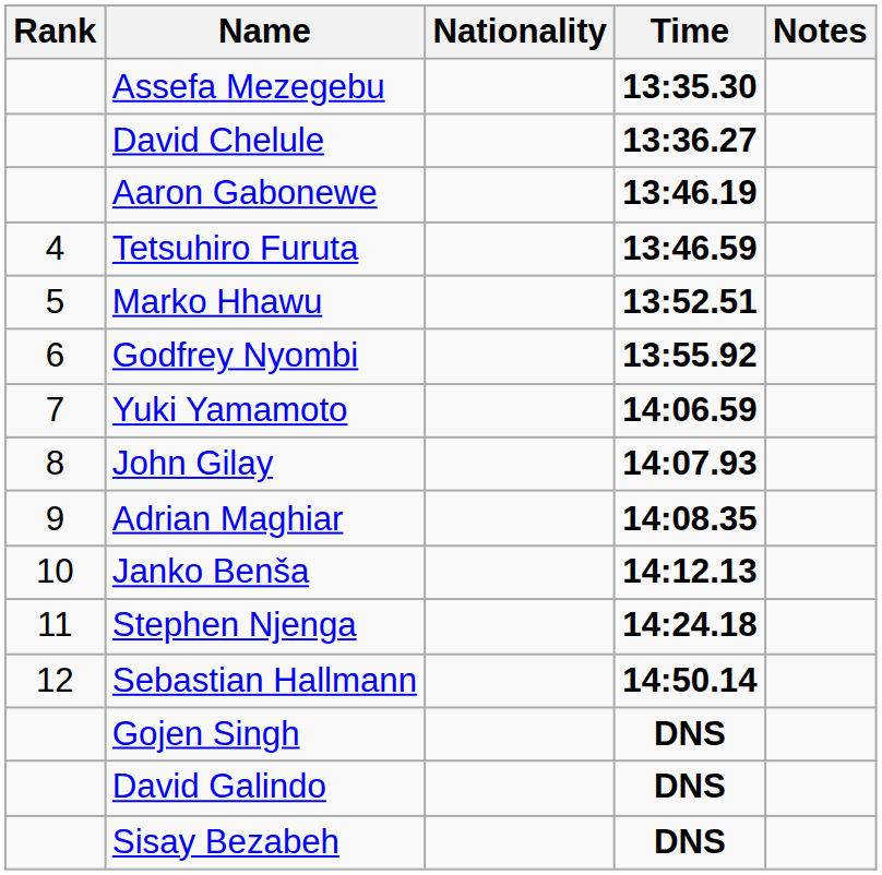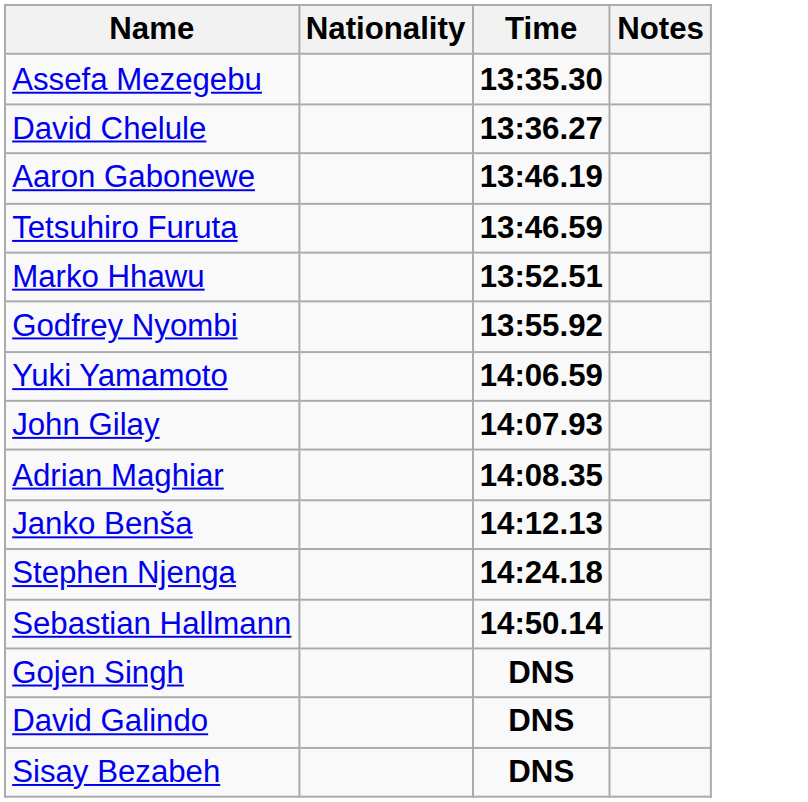 <table class="wikitable sortable" style="text-align:center">
 <tr>
-<th>Rank</th>
 <th>Name</th>
 <th>Nationality</th>
 <th>Time</th>
 <th>Notes</th>
 </tr>
 <tr>
-<td></td>
 <td align=left><a href='#'>Assefa Mezegebu</a></td>
 <td align=left></td>
 <td><strong>13:35.30</strong></td>
 <td></td>
 </tr>
 <tr>
-<td></td>
 <td align=left><a href='#'>David Chelule</a></td>
 <td align=left></td>
 <td><strong>13:36.27</strong></td>
 <td></td>
 </tr>
 <tr>
-<td></td>
 <td align=left><a href='#'>Aaron Gabonewe</a></td>
 <td align=left></td>
 <td><strong>13:46.19</strong></td>
 <td></td>
 </tr>
 <tr>
-<td>4</td>
 <td align=left><a href='#'>Tetsuhiro Furuta</a></td>
 <td align=left></td>
 <td><strong>13:46.59</strong></td>
 <td></td>
 </tr>
 <tr>
-<td>5</td>
 <td align=left><a href='#'>Marko Hhawu</a></td>
 <td align=left></td>
 <td><strong>13:52.51</strong></td>
 <td></td>
 </tr>
 <tr>
-<td>6</td>
 <td align=left><a href='#'>Godfrey Nyombi</a></td>
 <td align=left></td>
 <td><strong>13:55.92</strong></td>
 <td></td>
 </tr>
 <tr>
-<td>7</td>
 <td align=left><a href='#'>Yuki Yamamoto</a></td>
 <td align=left></td>
 <td><strong>14:06.59</strong></td>
 <td></td>
 </tr>
 <tr>
-<td>8</td>
 <td align=left><a href='#'>John Gilay</a></td>
 <td align=left></td>
 <td><strong>14:07.93</strong></td>
 <td></td>
 </tr>
 <tr>
-<td>9</td>
 <td align=left><a href='#'>Adrian Maghiar</a></td>
 <td align=left></td>
 <td><strong>14:08.35</strong></td>
 <td></td>
 </tr>
 <tr>
-<td>10</td>
 <td align=left><a href='#'>Janko Benša</a></td>
 <td align=left></td>
 <td><strong>14:12.13</strong></td>
 <td></td>
 </tr>
 <tr>
-<td>11</td>
 <td align=left><a href='#'>Stephen Njenga</a></td>
 <td align=left></td>
 <td><strong>14:24.18</strong></td>
 <td></td>
 </tr>
 <tr>
-<td>12</td>
 <td align=left><a href='#'>Sebastian Hallmann</a></td>
 <td align=left></td>
 <td><strong>14:50.14</strong></td>
 <td></td>
 </tr>
 <tr>
-<td></td>
 <td align=left><a href='#'>Gojen Singh</a></td>
 <td align=left></td>
 <td><strong>DNS</strong></td>
 <td></td>
 </tr>
 <tr>
-<td></td>
 <td align=left><a href='#'>David Galindo</a></td>
 <td align=left></td>
 <td><strong>DNS</strong></td>
 <td></td>
 </tr>
 <tr>
-<td></td>
 <td align=left><a href='#'>Sisay Bezabeh</a></td>
 <td align=left></td>
 <td><strong>DNS</strong></td>
 <td></td>
 </tr>
 </table>
